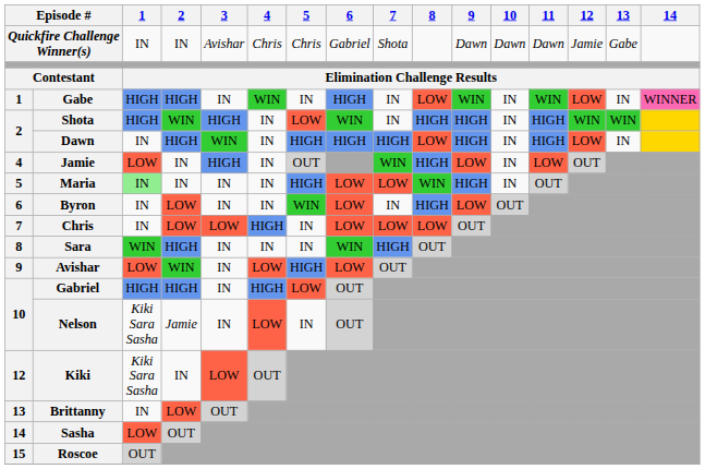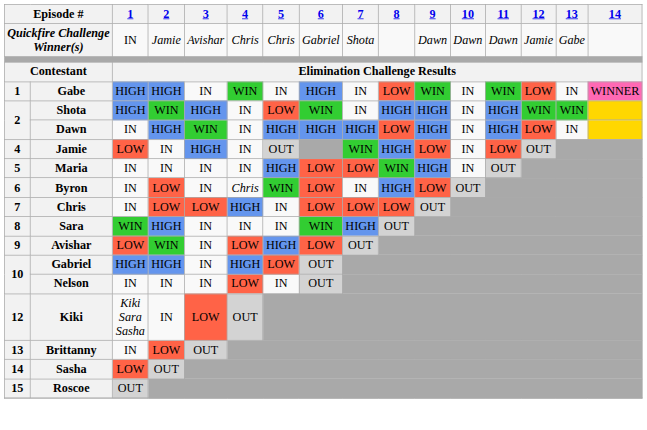 <table class="wikitable" style="text-align:center; font-size:100%">
 <tr>
 <th colspan=2>Episode #</th>
 <th><a href='#'>1</a></th>
 <th><a href='#'>2</a></th>
 <th><a href='#'>3</a></th>
 <th><a href='#'>4</a></th>
 <th><a href='#'>5</a></th>
 <th><a href='#'>6</a></th>
 <th><a href='#'>7</a></th>
 <th><a href='#'>8</a></th>
 <th><a href='#'>9</a></th>
 <th><a href='#'>10</a></th>
 <th><a href='#'>11</a></th>
 <th><a href='#'>12</a></th>
 <th><a href='#'>13</a></th>
 <th><a href='#'>14</a></th>
 </tr>
 <tr>
 <th colspan=2><em>Quickfire Challenge<br>Winner(s)</em></th>
 <td>IN</td>
-<td>IN</td>
+<td><em>Jamie</em></td>
 <td><em>Avishar</em></td>
 <td><em>Chris</em></td>
 <td><em>Chris</em></td>
 <td><em>Gabriel</em></td>
 <td><em>Shota</em></td>
 <td></td>
 <td><em>Dawn</em></td>
 <td><em>Dawn</em></td>
 <td><em>Dawn</em></td>
 <td><em>Jamie</em></td>
 <td><em>Gabe</em></td>
 <td></td>
 </tr>
 <tr>
 <td colspan="18" style="background:darkgrey;"></td>
 </tr>
 <tr>
 <th colspan=2>Contestant</th>
 <th colspan="15">Elimination Challenge Results</th>
 </tr>
 <tr>
 <th>1</th>
 <th>Gabe</th>
 <td style="background:cornflowerblue;">HIGH</td>
 <td style="background:cornflowerblue;">HIGH</td>
 <td>IN</td>
 <td style="background:limegreen;">WIN</td>
 <td>IN</td>
 <td style="background:cornflowerblue;">HIGH</td>
 <td>IN</td>
 <td style="background:tomato;">LOW</td>
 <td style="background:limegreen;">WIN</td>
 <td>IN</td>
 <td style="background:limegreen;">WIN</td>
 <td style="background:tomato;">LOW</td>
 <td>IN</td>
 <td style="background:hotpink;">WINNER</td>
 </tr>
 <tr>
 <th rowspan=2>2</th>
 <th>Shota</th>
 <td style="background:cornflowerblue;">HIGH</td>
 <td style="background:limegreen;">WIN</td>
 <td style="background:cornflowerblue;">HIGH</td>
 <td>IN</td>
 <td style="background:tomato;">LOW</td>
 <td style="background:limegreen;">WIN</td>
 <td>IN</td>
 <td style="background:cornflowerblue;">HIGH</td>
 <td style="background:cornflowerblue;">HIGH</td>
 <td>IN</td>
 <td style="background:cornflowerblue;">HIGH</td>
 <td style="background:limegreen;">WIN</td>
 <td style="background:limegreen;">WIN</td>
 <td style="background:gold;"></td>
 </tr>
 <tr>
 <th>Dawn</th>
 <td>IN</td>
 <td style="background:cornflowerblue;">HIGH</td>
 <td style="background:limegreen;">WIN</td>
 <td>IN</td>
 <td style="background:cornflowerblue;">HIGH</td>
 <td style="background:cornflowerblue;">HIGH</td>
 <td style="background:cornflowerblue;">HIGH</td>
 <td style="background:tomato;">LOW</td>
 <td style="background:cornflowerblue;">HIGH</td>
 <td>IN</td>
 <td style="background:cornflowerblue;">HIGH</td>
 <td style="background:tomato;">LOW</td>
 <td>IN</td>
 <td style="background:gold;"></td>
 </tr>
 <tr>
 <th>4</th>
 <th>Jamie</th>
 <td style="background:tomato;">LOW</td>
 <td>IN</td>
 <td style="background:cornflowerblue;">HIGH</td>
 <td>IN</td>
 <td style="background:lightgrey;">OUT</td>
 <td style="background:darkgrey;"></td>
 <td style="background:limegreen;">WIN</td>
 <td style="background:cornflowerblue;">HIGH</td>
 <td style="background:tomato;">LOW</td>
 <td>IN</td>
 <td style="background:tomato;">LOW</td>
 <td style="background:lightgrey;">OUT</td>
 <td style="background:darkgrey;" colspan="2"></td>
 </tr>
 <tr>
 <th>5</th>
 <th>Maria</th>
-<td style="background: lightgreen;">IN</td>
+<td>IN</td>
 <td>IN</td>
 <td>IN</td>
 <td>IN</td>
 <td style="background:cornflowerblue;">HIGH</td>
 <td style="background:tomato;">LOW</td>
 <td style="background:tomato;">LOW</td>
 <td style="background:limegreen;">WIN</td>
 <td style="background:cornflowerblue;">HIGH</td>
 <td>IN</td>
 <td style="background:lightgrey;">OUT</td>
 <td style="background:darkgrey;" colspan="3"></td>
 </tr>
 <tr>
 <th>6</th>
 <th>Byron</th>
 <td>IN</td>
 <td style="background:tomato;">LOW</td>
 <td>IN</td>
-<td>IN</td>
+<td><em>Chris</em></td>
 <td style="background:limegreen;">WIN</td>
 <td style="background:tomato;">LOW</td>
 <td>IN</td>
 <td style="background:cornflowerblue;">HIGH</td>
 <td style="background:tomato;">LOW</td>
 <td style="background:lightgrey;">OUT</td>
 <td style="background:darkgrey;" colspan="4"></td>
 </tr>
 <tr>
 <th>7</th>
 <th>Chris</th>
 <td>IN</td>
 <td style="background:tomato;">LOW</td>
 <td style="background:tomato;">LOW</td>
 <td style="background:cornflowerblue;">HIGH</td>
 <td>IN</td>
 <td style="background:tomato;">LOW</td>
 <td style="background:tomato;">LOW</td>
 <td style="background:tomato;">LOW</td>
 <td style="background:lightgrey;">OUT</td>
 <td style="background:darkgrey;" colspan="5"></td>
 </tr>
 <tr>
 <th>8</th>
 <th>Sara</th>
 <td style="background:limegreen;">WIN</td>
 <td style="background:cornflowerblue;">HIGH</td>
 <td>IN</td>
 <td>IN</td>
 <td>IN</td>
 <td style="background:limegreen;">WIN</td>
 <td style="background:cornflowerblue;">HIGH</td>
 <td style="background:lightgrey;">OUT</td>
 <td style="background:darkgrey;" colspan="6"></td>
 </tr>
 <tr>
 <th>9</th>
 <th>Avishar</th>
 <td style="background:tomato;">LOW</td>
 <td style="background:limegreen;">WIN</td>
 <td>IN</td>
 <td style="background:tomato;">LOW</td>
 <td style="background:cornflowerblue;">HIGH</td>
 <td style="background:tomato;">LOW</td>
 <td style="background:lightgrey;">OUT</td>
 <td style="background:darkgrey;" colspan="7"></td>
 </tr>
 <tr>
 <th rowspan=2>10</th>
 <th>Gabriel</th>
 <td style="background:cornflowerblue;">HIGH</td>
 <td style="background:cornflowerblue;">HIGH</td>
 <td>IN</td>
 <td style="background:cornflowerblue;">HIGH</td>
 <td style="background:tomato;">LOW</td>
 <td style="background:lightgrey;">OUT</td>
 <td style="background:darkgrey;" colspan="8"></td>
 </tr>
 <tr>
 <th>Nelson</th>
-<td><em>Kiki</em><br><em>Sara</em><br><em>Sasha</em></td>
-<td><em>Jamie</em></td>
+<td>IN</td>
+<td>IN</td>
 <td>IN</td>
 <td style="background:tomato;">LOW</td>
 <td>IN</td>
 <td style="background:lightgrey;">OUT</td>
 <td style="background:darkgrey;" colspan="8"></td>
 </tr>
 <tr>
 <th>12</th>
 <th>Kiki</th>
 <td><em>Kiki</em><br><em>Sara</em><br><em>Sasha</em></td>
 <td>IN</td>
 <td style="background:tomato;">LOW</td>
 <td style="background:lightgrey;">OUT</td>
 <td style="background:darkgrey;" colspan="10"></td>
 </tr>
 <tr>
 <th>13</th>
 <th>Brittanny</th>
 <td>IN</td>
 <td style="background:tomato;">LOW</td>
 <td style="background:lightgrey;">OUT</td>
 <td style="background:darkgrey;" colspan="11"></td>
 </tr>
 <tr>
 <th>14</th>
 <th>Sasha</th>
 <td style="background:tomato;">LOW</td>
 <td style="background:lightgrey;">OUT</td>
 <td style="background:darkgrey;" colspan="12"></td>
 </tr>
 <tr>
 <th>15</th>
 <th>Roscoe</th>
 <td style="background:lightgrey;">OUT</td>
 <td style="background:darkgrey;" colspan="13"></td>
 </tr>
 <tr>
 </tr>
 </table>
